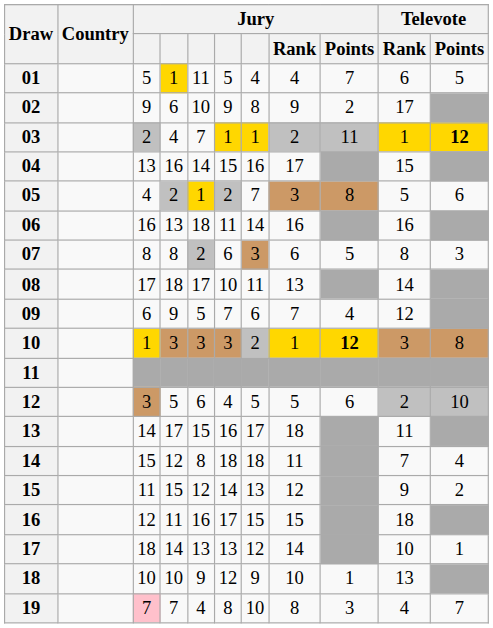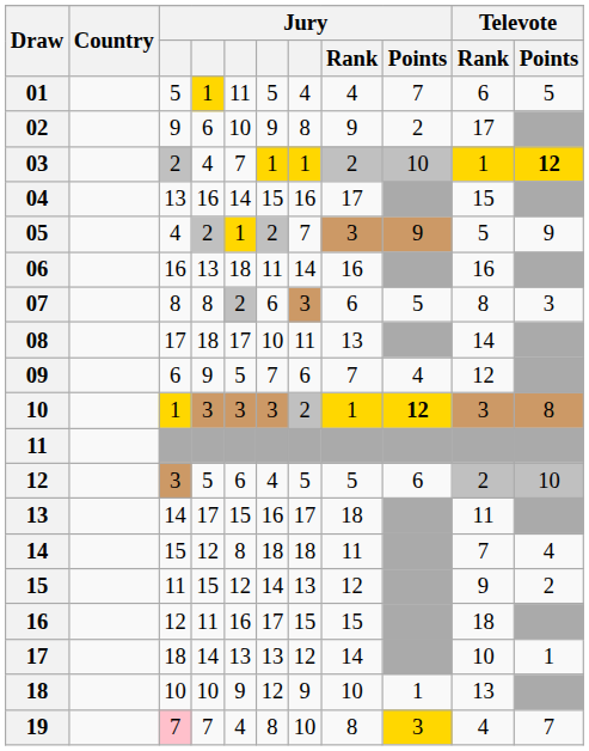 <table class="sortable wikitable collapsible plainrowheaders" style="text-align:center;">
 <tr>
 </tr>
 <tr>
 <th scope="col" rowspan="2">Draw</th>
 <th scope="col" rowspan="2">Country</th>
 <th scope="col" colspan="7">Jury</th>
 <th scope="col" colspan="2">Televote</th>
 </tr>
 <tr>
 <th scope="col"><small></small></th>
 <th scope="col"><small></small></th>
 <th scope="col"><small></small></th>
 <th scope="col"><small></small></th>
 <th scope="col"><small></small></th>
 <th scope="col">Rank</th>
 <th scope="col">Points</th>
 <th scope="col">Rank</th>
 <th scope="col">Points</th>
 </tr>
 <tr>
 <th scope="row" style="text-align:center;">01</th>
 <td style="text-align:left;"></td>
 <td>5</td>
 <td style="background:gold;">1</td>
 <td>11</td>
 <td>5</td>
 <td>4</td>
 <td>4</td>
 <td>7</td>
 <td>6</td>
 <td>5</td>
 </tr>
 <tr>
 <th scope="row" style="text-align:center;">02</th>
 <td style="text-align:left;"></td>
 <td>9</td>
 <td>6</td>
 <td>10</td>
 <td>9</td>
 <td>8</td>
 <td>9</td>
 <td>2</td>
 <td>17</td>
 <td style="background:#AAAAAA;"></td>
 </tr>
 <tr>
 <th scope="row" style="text-align:center;">03</th>
 <td style="text-align:left;"></td>
 <td style="background:silver;">2</td>
 <td>4</td>
 <td>7</td>
 <td style="background:gold;">1</td>
 <td style="background:gold;">1</td>
 <td style="background:silver;">2</td>
-<td style="background:silver;">11</td>
+<td style="background:silver;">10</td>
 <td style="background:gold;">1</td>
 <td style="background:gold;"><strong>12</strong></td>
 </tr>
 <tr>
 <th scope="row" style="text-align:center;">04</th>
 <td style="text-align:left;"></td>
 <td>13</td>
 <td>16</td>
 <td>14</td>
 <td>15</td>
 <td>16</td>
 <td>17</td>
 <td style="background:#AAAAAA;"></td>
 <td>15</td>
 <td style="background:#AAAAAA;"></td>
 </tr>
 <tr>
 <th scope="row" style="text-align:center;">05</th>
 <td style="text-align:left;"></td>
 <td>4</td>
 <td style="background:silver;">2</td>
 <td style="background:gold;">1</td>
 <td style="background:silver;">2</td>
 <td>7</td>
 <td style="background:#CC9966;">3</td>
-<td style="background:#CC9966;">8</td>
+<td style="background:#CC9966;">9</td>
 <td>5</td>
-<td>6</td>
+<td>9</td>
 </tr>
 <tr>
 <th scope="row" style="text-align:center;">06</th>
 <td style="text-align:left;"></td>
 <td>16</td>
 <td>13</td>
 <td>18</td>
 <td>11</td>
 <td>14</td>
 <td>16</td>
 <td style="background:#AAAAAA;"></td>
 <td>16</td>
 <td style="background:#AAAAAA;"></td>
 </tr>
 <tr>
 <th scope="row" style="text-align:center;">07</th>
 <td style="text-align:left;"></td>
 <td>8</td>
 <td>8</td>
 <td style="background:silver;">2</td>
 <td>6</td>
 <td style="background:#CC9966;">3</td>
 <td>6</td>
 <td>5</td>
 <td>8</td>
 <td>3</td>
 </tr>
 <tr>
 <th scope="row" style="text-align:center;">08</th>
 <td style="text-align:left;"></td>
 <td>17</td>
 <td>18</td>
 <td>17</td>
 <td>10</td>
 <td>11</td>
 <td>13</td>
 <td style="background:#AAAAAA;"></td>
 <td>14</td>
 <td style="background:#AAAAAA;"></td>
 </tr>
 <tr>
 <th scope="row" style="text-align:center;">09</th>
 <td style="text-align:left;"></td>
 <td>6</td>
 <td>9</td>
 <td>5</td>
 <td>7</td>
 <td>6</td>
 <td>7</td>
 <td>4</td>
 <td>12</td>
 <td style="background:#AAAAAA;"></td>
 </tr>
 <tr>
 <th scope="row" style="text-align:center;">10</th>
 <td style="text-align:left;"></td>
 <td style="background:gold;">1</td>
 <td style="background:#CC9966;">3</td>
 <td style="background:#CC9966;">3</td>
 <td style="background:#CC9966;">3</td>
 <td style="background:silver;">2</td>
 <td style="background:gold;">1</td>
 <td style="background:gold;"><strong>12</strong></td>
 <td style="background:#CC9966;">3</td>
 <td style="background:#CC9966;">8</td>
 </tr>
 <tr class="sortbottom">
 <th scope="row" style="text-align:center;">11</th>
 <td style="text-align:left;"></td>
 <td style="background:#AAAAAA;"></td>
 <td style="background:#AAAAAA;"></td>
 <td style="background:#AAAAAA;"></td>
 <td style="background:#AAAAAA;"></td>
 <td style="background:#AAAAAA;"></td>
 <td style="background:#AAAAAA;"></td>
 <td style="background:#AAAAAA;"></td>
 <td style="background:#AAAAAA;"></td>
 <td style="background:#AAAAAA;"></td>
 </tr>
 <tr>
 <th scope="row" style="text-align:center;">12</th>
 <td style="text-align:left;"></td>
 <td style="background:#CC9966;">3</td>
 <td>5</td>
 <td>6</td>
 <td>4</td>
 <td>5</td>
 <td>5</td>
 <td>6</td>
 <td style="background:silver;">2</td>
 <td style="background:silver;">10</td>
 </tr>
 <tr>
 <th scope="row" style="text-align:center;">13</th>
 <td style="text-align:left;"></td>
 <td>14</td>
 <td>17</td>
 <td>15</td>
 <td>16</td>
 <td>17</td>
 <td>18</td>
 <td style="background:#AAAAAA;"></td>
 <td>11</td>
 <td style="background:#AAAAAA;"></td>
 </tr>
 <tr>
 <th scope="row" style="text-align:center;">14</th>
 <td style="text-align:left;"></td>
 <td>15</td>
 <td>12</td>
 <td>8</td>
 <td>18</td>
 <td>18</td>
 <td>11</td>
 <td style="background:#AAAAAA;"></td>
 <td>7</td>
 <td>4</td>
 </tr>
 <tr>
 <th scope="row" style="text-align:center;">15</th>
 <td style="text-align:left;"></td>
 <td>11</td>
 <td>15</td>
 <td>12</td>
 <td>14</td>
 <td>13</td>
 <td>12</td>
 <td style="background:#AAAAAA;"></td>
 <td>9</td>
 <td>2</td>
 </tr>
 <tr>
 <th scope="row" style="text-align:center;">16</th>
 <td style="text-align:left;"></td>
 <td>12</td>
 <td>11</td>
 <td>16</td>
 <td>17</td>
 <td>15</td>
 <td>15</td>
 <td style="background:#AAAAAA;"></td>
 <td>18</td>
 <td style="background:#AAAAAA;"></td>
 </tr>
 <tr>
 <th scope="row" style="text-align:center;">17</th>
 <td style="text-align:left;"></td>
 <td>18</td>
 <td>14</td>
 <td>13</td>
 <td>13</td>
 <td>12</td>
 <td>14</td>
 <td style="background:#AAAAAA;"></td>
 <td>10</td>
 <td>1</td>
 </tr>
 <tr>
 <th scope="row" style="text-align:center;">18</th>
 <td style="text-align:left;"></td>
 <td>10</td>
 <td>10</td>
 <td>9</td>
 <td>12</td>
 <td>9</td>
 <td>10</td>
 <td>1</td>
 <td>13</td>
 <td style="background:#AAAAAA;"></td>
 </tr>
 <tr>
 <th scope="row" style="text-align:center;">19</th>
 <td style="text-align:left;"></td>
 <td style="background: pink;">7</td>
 <td>7</td>
 <td>4</td>
 <td>8</td>
 <td>10</td>
 <td>8</td>
-<td>3</td>
+<td style="background: gold;">3</td>
 <td>4</td>
 <td>7</td>
 </tr>
 </table>
